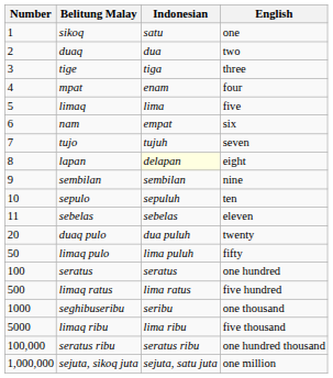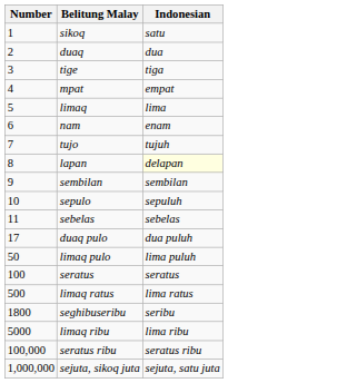 <table class="wikitable">
 <tr>
 <th>Number</th>
 <th>Belitung Malay</th>
 <th>Indonesian</th>
-<th>English</th>
 </tr>
 <tr>
 <td>1</td>
 <td><em>sikoq</em></td>
 <td><em>satu</em></td>
-<td>one</td>
 </tr>
 <tr>
 <td>2</td>
 <td><em>duaq</em></td>
 <td><em>dua</em></td>
-<td>two</td>
 </tr>
 <tr>
 <td>3</td>
 <td><em>tige</em></td>
 <td><em>tiga</em></td>
-<td>three</td>
 </tr>
 <tr>
 <td>4</td>
 <td><em>mpat</em></td>
-<td><em>enam</em></td>
-<td>four</td>
+<td><em>empat</em></td>
 </tr>
 <tr>
 <td>5</td>
 <td><em>limaq</em></td>
 <td><em>lima</em></td>
-<td>five</td>
 </tr>
 <tr>
 <td>6</td>
 <td><em>nam</em></td>
-<td><em>empat</em></td>
-<td>six</td>
+<td><em>enam</em></td>
 </tr>
 <tr>
 <td>7</td>
 <td><em>tujo</em></td>
 <td><em>tujuh</em></td>
-<td>seven</td>
 </tr>
 <tr>
 <td>8</td>
 <td><em>lapan</em></td>
 <td style="background: lightyellow;"><em>delapan</em></td>
-<td>eight</td>
 </tr>
 <tr>
 <td>9</td>
 <td><em>sembilan</em></td>
 <td><em>sembilan</em></td>
-<td>nine</td>
 </tr>
 <tr>
 <td>10</td>
 <td><em>sepulo</em></td>
 <td><em>sepuluh</em></td>
-<td>ten</td>
 </tr>
 <tr>
 <td>11</td>
 <td><em>sebelas</em></td>
 <td><em>sebelas</em></td>
-<td>eleven</td>
 </tr>
 <tr>
-<td>20</td>
+<td>17</td>
 <td><em>duaq pulo</em></td>
 <td><em>dua puluh</em></td>
-<td>twenty</td>
 </tr>
 <tr>
 <td>50</td>
 <td><em>limaq pulo</em></td>
 <td><em>lima puluh</em></td>
-<td>fifty</td>
 </tr>
 <tr>
 <td>100</td>
 <td><em>seratus</em></td>
 <td><em>seratus</em></td>
-<td>one hundred</td>
 </tr>
 <tr>
 <td>500</td>
 <td><em>limaq ratus</em></td>
 <td><em>lima ratus</em></td>
-<td>five hundred</td>
 </tr>
 <tr>
-<td>1000</td>
+<td>1800</td>
 <td><em>seghibuseribu</em></td>
 <td><em>seribu</em></td>
-<td>one thousand</td>
 </tr>
 <tr>
 <td>5000</td>
 <td><em>limaq ribu</em></td>
 <td><em>lima ribu</em></td>
-<td>five thousand</td>
 </tr>
 <tr>
 <td>100,000</td>
 <td><em>seratus ribu</em></td>
 <td><em>seratus ribu</em></td>
-<td>one hundred thousand</td>
 </tr>
 <tr>
 <td>1,000,000</td>
 <td><em>sejuta, sikoq juta</em></td>
 <td><em>sejuta, satu juta</em></td>
-<td>one million</td>
 </tr>
 </table>
